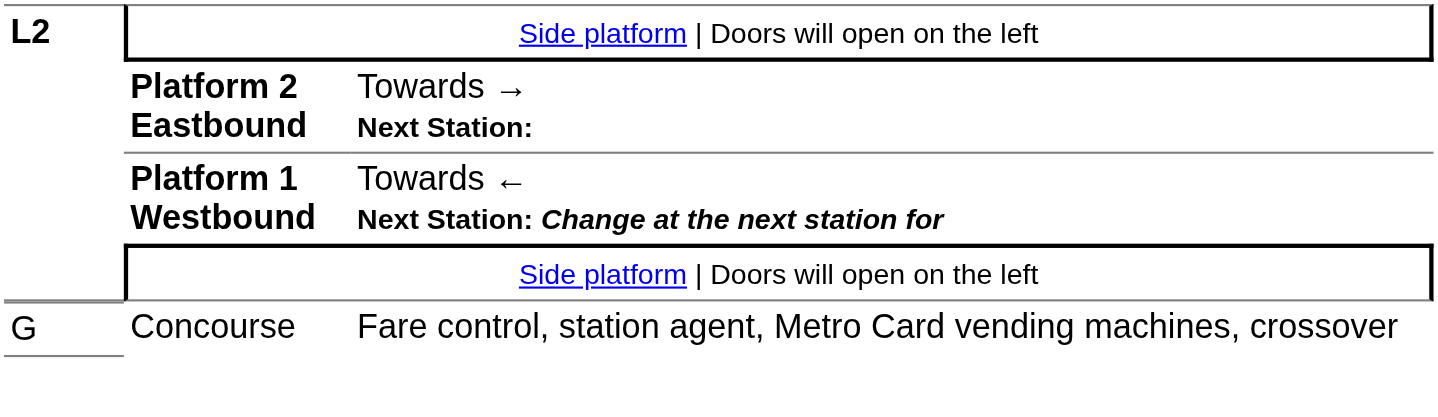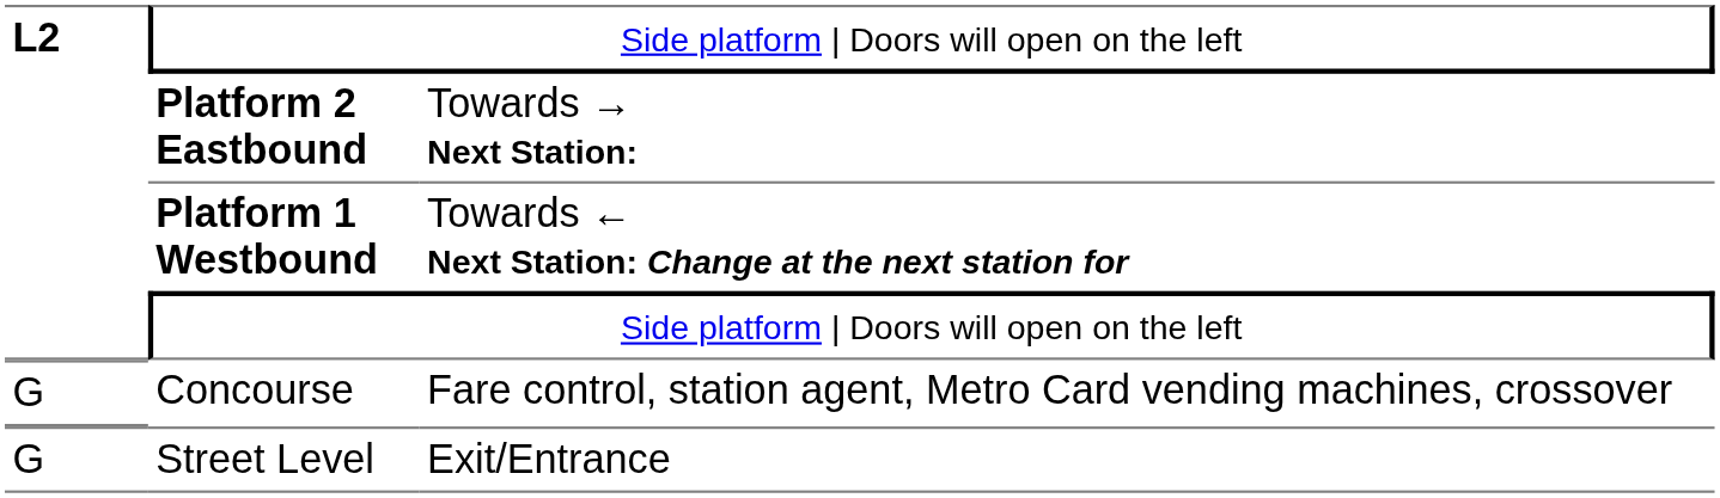 <table table border=0 cellspacing=0 cellpadding=3>
 <tr>
 <td style="border-top:solid 1px grey;border-bottom:solid 1px grey;" width=50 rowspan=4 valign=top><strong>L2</strong></td>
 <td style="border-top:solid 1px grey;border-right:solid 2px black;border-left:solid 2px black;border-bottom:solid 2px black;text-align:center;" colspan=2><small><a href='#'>Side platform</a> | Doors will open on the left </small></td>
 </tr>
 <tr>
 <td style="border-bottom:solid 1px grey;" width=100><span><strong>Platform 2</strong><br><strong>Eastbound</strong></span></td>
 <td style="border-bottom:solid 1px grey;" width=500>Towards → <br><small><strong>Next Station:</strong> </small></td>
 </tr>
 <tr>
 <td><span><strong>Platform 1</strong><br><strong>Westbound</strong></span></td>
 <td><span></span>Towards ← <br><small><strong>Next Station:</strong> </small> <small><strong><em>Change at the next station for <strong><em></small></td>
 </tr>
 <tr>
 <td style="border-top:solid 2px black;border-right:solid 2px black;border-left:solid 2px black;border-bottom:solid 1px grey;text-align:center;" colspan=2><small><a href='#'>Side platform</a> | Doors will open on the left </small></td>
 </tr>
 <tr>
 <td style="border-bottom:solid 1px grey;border-top:solid 1px grey;" width=50 valign=top></strong>G<strong></td>
 <td valign=top>Concourse</td>
 <td valign=top>Fare control, station agent, Metro Card vending machines, crossover</td>
 </tr>
+<tr>
+<td style="border-bottom:solid 1px grey;border-top:solid 1px grey;" width=50 valign=top></strong>G<strong></td>
+<td style="border-top:solid 1px grey;border-bottom:solid 1px grey;" width=100 valign=top>Street Level</td>
+<td style="border-top:solid 1px grey;border-bottom:solid 1px grey;" width=500 valign=top>Exit/Entrance</td>
+</tr>
 </table>
